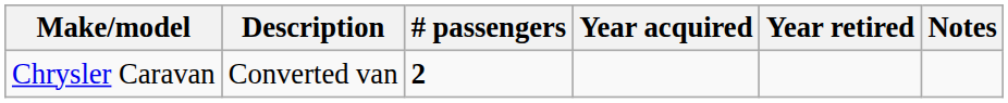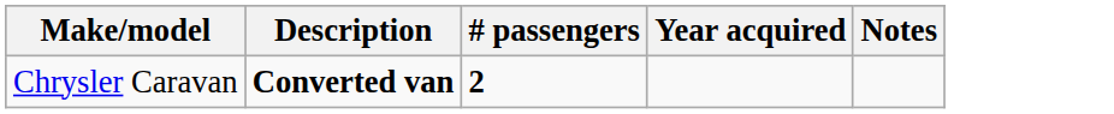 <table class="wikitable">
 <tr>
 <th>Make/model</th>
 <th>Description</th>
 <th># passengers</th>
 <th>Year acquired</th>
-<th>Year retired</th>
 <th>Notes</th>
 </tr>
 <tr>
 <td><a href='#'>Chrysler</a> Caravan</td>
-<td>Converted van</td>
+<td><strong>Converted van</strong></td>
 <td><strong>2</strong></td>
-<td></td>
 <td></td>
 <td></td>
 </tr>
 </table>
